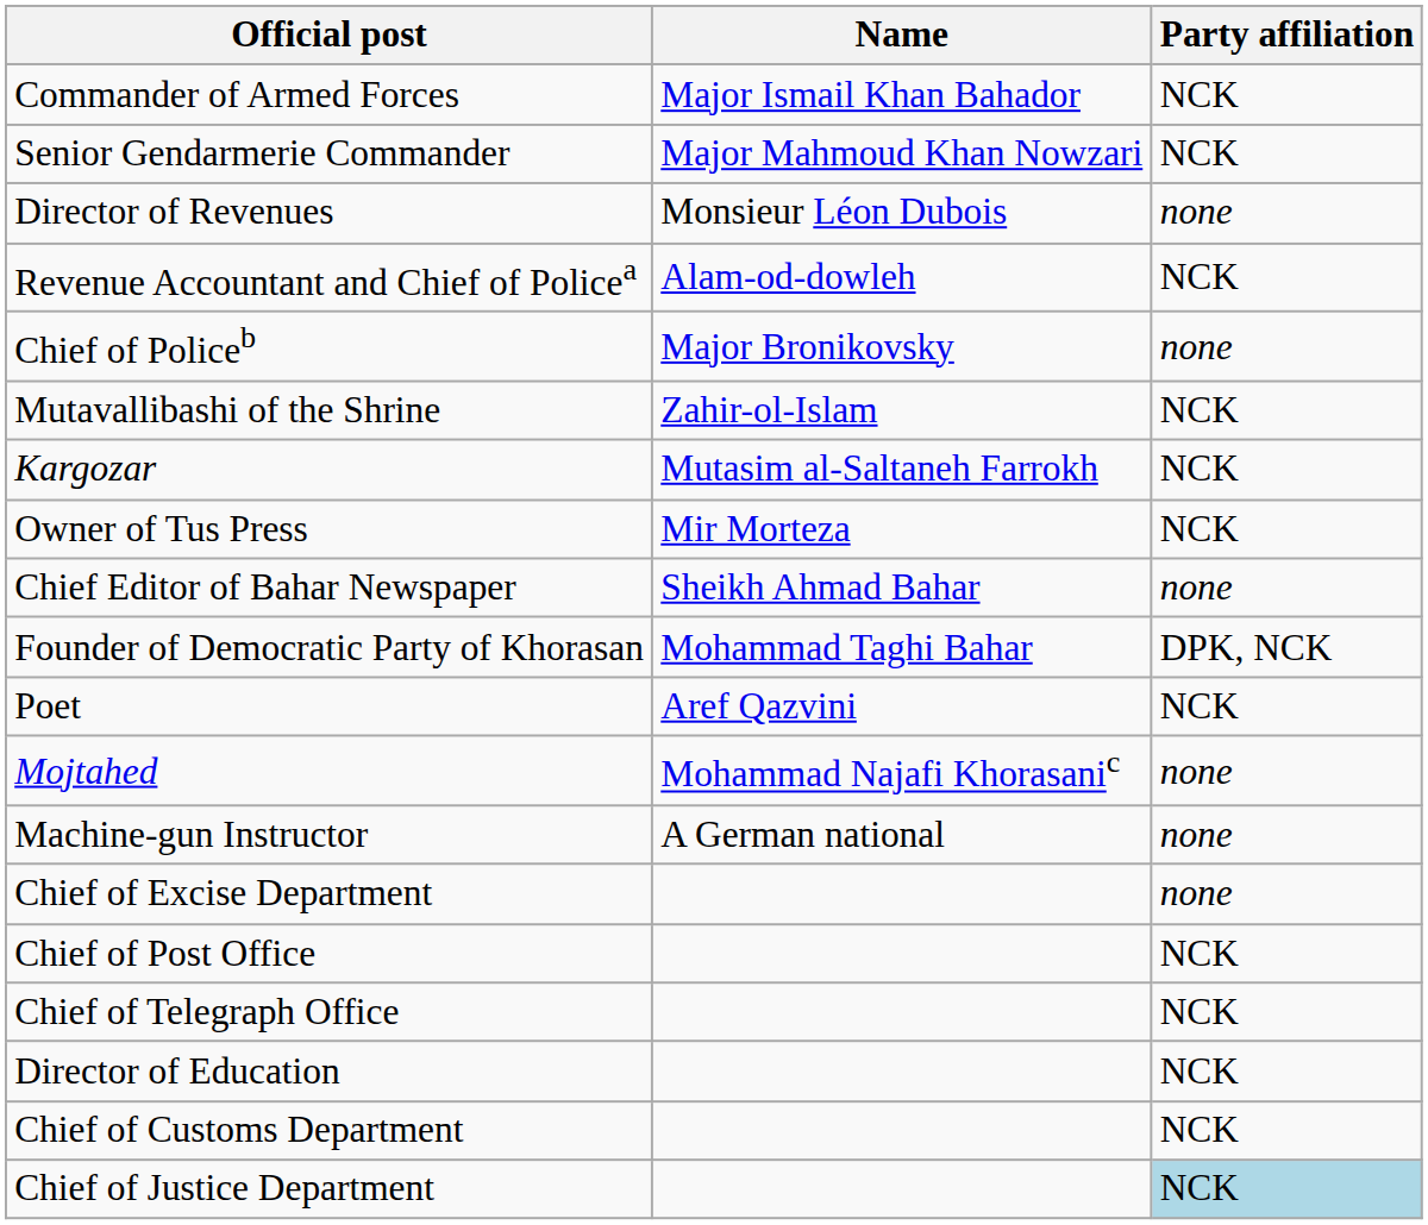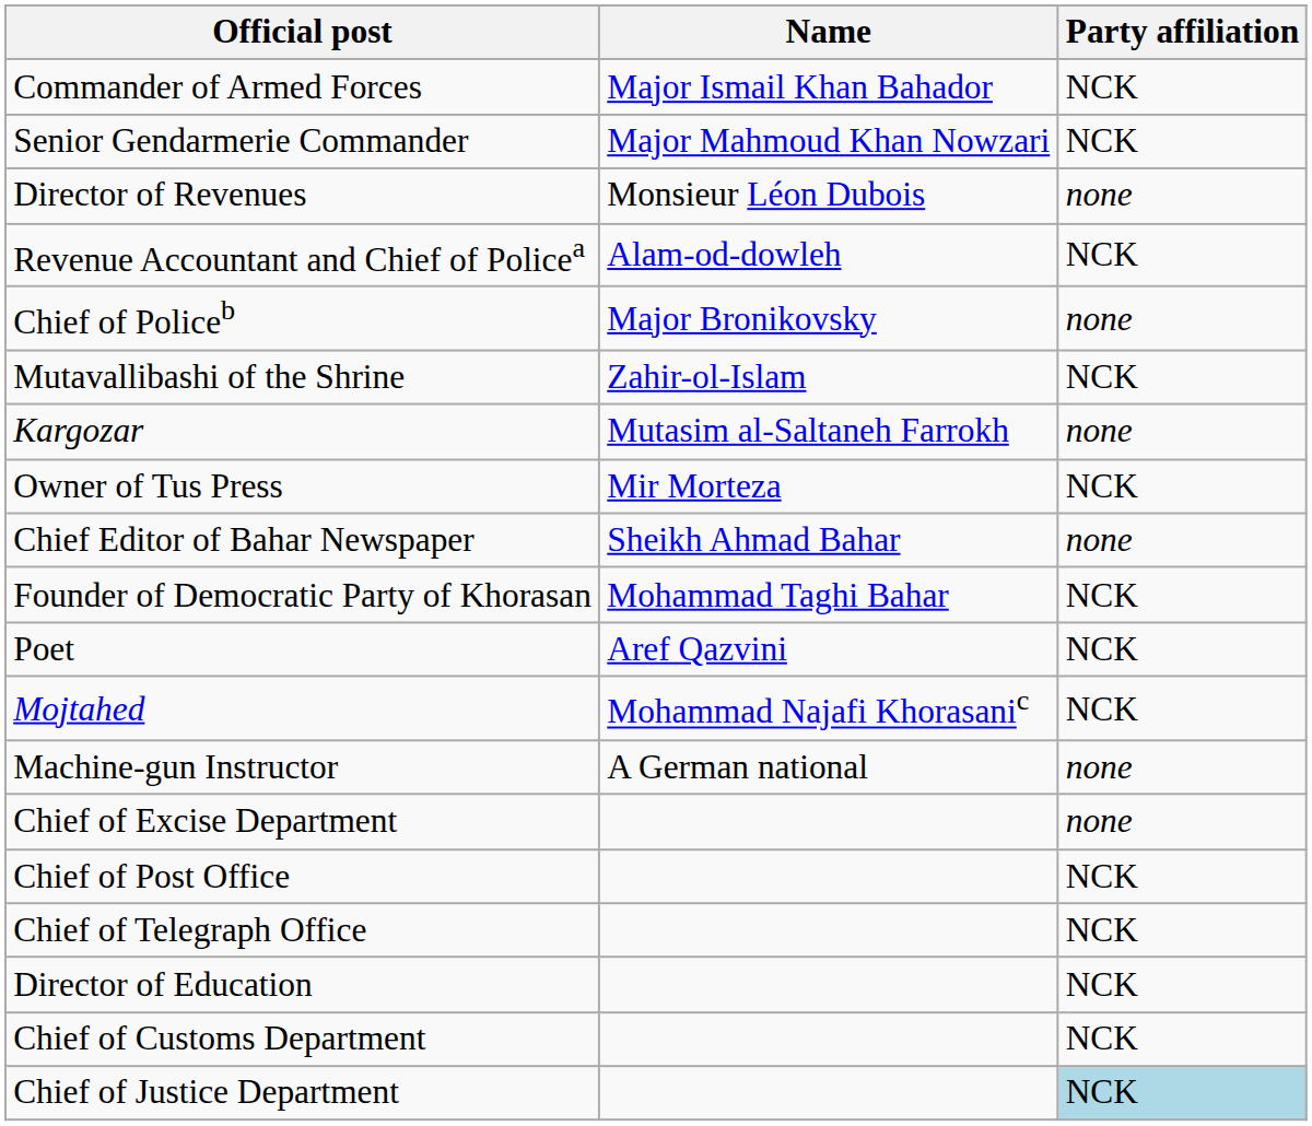 <table class="wikitable">
 <tr>
 <th>Official post</th>
 <th>Name</th>
 <th>Party affiliation</th>
 </tr>
 <tr>
 <td>Commander of Armed Forces</td>
 <td><a href='#'>Major Ismail Khan Bahador</a></td>
 <td>NCK</td>
 </tr>
 <tr>
 <td>Senior Gendarmerie Commander</td>
 <td><a href='#'>Major Mahmoud Khan Nowzari</a></td>
 <td>NCK</td>
 </tr>
 <tr>
 <td>Director of Revenues</td>
 <td> Monsieur <a href='#'>Léon Dubois</a></td>
 <td><em>none</em></td>
 </tr>
 <tr>
 <td>Revenue Accountant and Chief of Police<sup>a</sup></td>
 <td><a href='#'>Alam-od-dowleh</a></td>
 <td>NCK</td>
 </tr>
 <tr>
 <td>Chief of Police<sup>b</sup></td>
 <td> <a href='#'>Major Bronikovsky</a></td>
 <td><em>none</em></td>
 </tr>
 <tr>
 <td>Mutavallibashi of the Shrine</td>
 <td><a href='#'>Zahir-ol-Islam</a></td>
 <td>NCK</td>
 </tr>
 <tr>
 <td><em>Kargozar</em></td>
 <td><a href='#'>Mutasim al-Saltaneh Farrokh</a></td>
-<td>NCK</td>
+<td><em>none</em></td>
 </tr>
 <tr>
 <td>Owner of Tus Press</td>
 <td><a href='#'>Mir Morteza</a></td>
 <td>NCK</td>
 </tr>
 <tr>
 <td>Chief Editor of Bahar Newspaper</td>
 <td><a href='#'>Sheikh Ahmad Bahar</a></td>
 <td><em>none</em></td>
 </tr>
 <tr>
 <td>Founder of Democratic Party of Khorasan</td>
 <td><a href='#'>Mohammad Taghi Bahar</a></td>
-<td>DPK, NCK</td>
+<td>NCK</td>
 </tr>
 <tr>
 <td>Poet</td>
 <td><a href='#'>Aref Qazvini</a></td>
 <td>NCK</td>
 </tr>
 <tr>
 <td><em><a href='#'>Mojtahed</a></em></td>
 <td><a href='#'>Mohammad Najafi Khorasani</a><sup>c</sup></td>
-<td><em>none</em></td>
+<td>NCK</td>
 </tr>
 <tr>
 <td>Machine-gun Instructor</td>
 <td> A German national</td>
 <td><em>none</em></td>
 </tr>
 <tr>
 <td>Chief of Excise Department</td>
 <td></td>
 <td><em>none</em></td>
 </tr>
 <tr>
 <td>Chief of Post Office</td>
 <td></td>
 <td>NCK</td>
 </tr>
 <tr>
 <td>Chief of Telegraph Office</td>
 <td></td>
 <td>NCK</td>
 </tr>
 <tr>
 <td>Director of Education</td>
 <td></td>
 <td>NCK</td>
 </tr>
 <tr>
 <td>Chief of Customs Department</td>
 <td></td>
 <td>NCK</td>
 </tr>
 <tr>
 <td>Chief of Justice Department</td>
 <td></td>
 <td style="background: lightblue;">NCK</td>
 </tr>
 </table>
